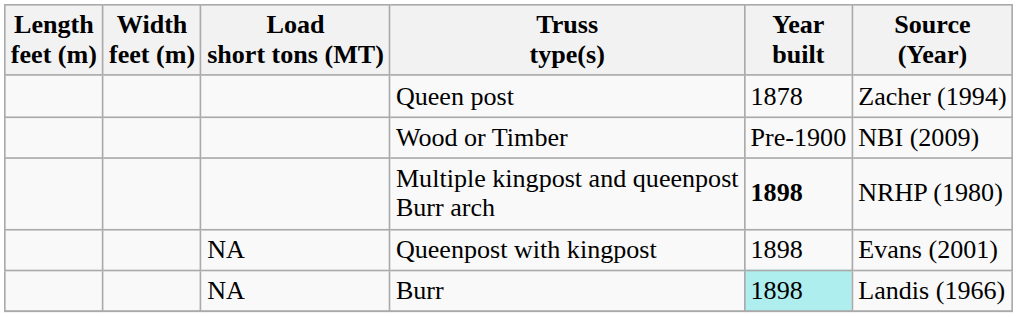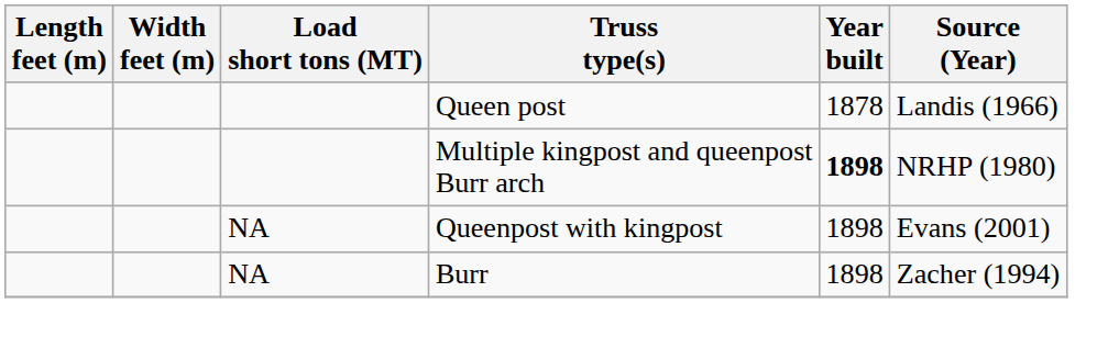 <table class="wikitable sortable">
 <tr>
 <th width="*"><strong>Length</strong><br>feet (m)</th>
 <th width="*"><strong>Width</strong><br>feet (m)</th>
 <th width="*"><strong>Load</strong><br>short tons (MT)</th>
 <th width="*" class="unsortable"><strong>Truss<br>type(s)</strong></th>
 <th width="*" class="unsortable"><strong>Year<br>built</strong></th>
 <th width="*" class="unsortable"><strong>Source<br>(Year)</strong></th>
 </tr>
 <tr ->
 <td></td>
 <td></td>
 <td></td>
 <td>Queen post</td>
 <td>1878</td>
-<td>Zacher (1994)</td>
-</tr>
-<tr ->
-<td></td>
-<td></td>
-<td></td>
-<td>Wood or Timber</td>
-<td>Pre-1900</td>
-<td>NBI (2009)</td>
+<td>Landis (1966)</td>
 </tr>
 <tr ->
 <td></td>
 <td></td>
 <td></td>
 <td>Multiple kingpost and queenpost<br> Burr arch</td>
 <td><strong>1898</strong></td>
 <td>NRHP (1980)</td>
 </tr>
 <tr ->
 <td></td>
 <td></td>
 <td>NA</td>
 <td>Queenpost with kingpost</td>
 <td>1898</td>
 <td>Evans (2001)</td>
 </tr>
 <tr ->
 <td></td>
 <td></td>
 <td>NA</td>
 <td>Burr</td>
-<td style="background: paleturquoise;">1898</td>
-<td>Landis (1966)</td>
+<td>1898</td>
+<td>Zacher (1994)</td>
 </tr>
 <tr ->
 </tr>
 </table>
